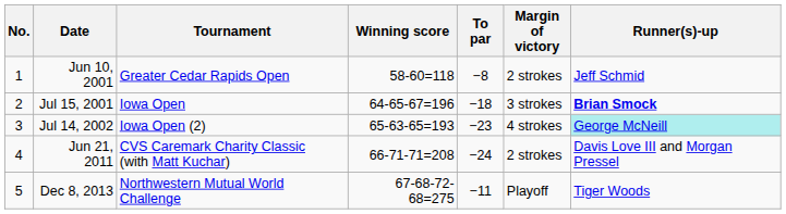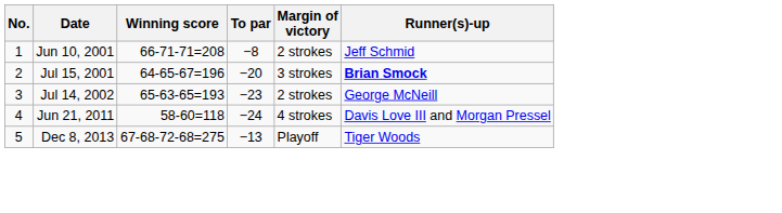 <table class="wikitable" style="font-size:95%;">
 <tr>
 <th>No.</th>
 <th>Date</th>
-<th>Tournament</th>
 <th>Winning score</th>
 <th>To par</th>
 <th>Margin of<br>victory</th>
 <th>Runner(s)-up</th>
 </tr>
 <tr>
 <td align=center>1</td>
 <td align=right>Jun 10, 2001</td>
-<td><a href='#'>Greater Cedar Rapids Open</a></td>
-<td align=right>58-60=118</td>
+<td align=right>66-71-71=208</td>
 <td align=center>−8</td>
 <td>2 strokes</td>
 <td> <a href='#'>Jeff Schmid</a></td>
 </tr>
 <tr>
 <td align=center>2</td>
 <td align=right>Jul 15, 2001</td>
-<td><a href='#'>Iowa Open</a></td>
 <td align=right>64-65-67=196</td>
-<td align=center>−18</td>
+<td align=center>−20</td>
 <td>3 strokes</td>
 <td><strong> <a href='#'>Brian Smock</a></strong></td>
 </tr>
 <tr>
 <td align=center>3</td>
 <td align=right>Jul 14, 2002</td>
-<td><a href='#'>Iowa Open</a> (2)</td>
 <td align=right>65-63-65=193</td>
 <td align=center>−23</td>
-<td>4 strokes</td>
-<td style="background: paleturquoise;"> <a href='#'>George McNeill</a></td>
+<td>2 strokes</td>
+<td> <a href='#'>George McNeill</a></td>
 </tr>
 <tr>
 <td align=center>4</td>
 <td align=right>Jun 21, 2011</td>
-<td><a href='#'>CVS Caremark Charity Classic</a><br>(with  <a href='#'>Matt Kuchar</a>)</td>
-<td align=right>66-71-71=208</td>
+<td align=right>58-60=118</td>
 <td align=center>−24</td>
-<td>2 strokes</td>
+<td>4 strokes</td>
 <td> <a href='#'>Davis Love III</a> and  <a href='#'>Morgan Pressel</a></td>
 </tr>
 <tr>
 <td align=center>5</td>
 <td align=right>Dec 8, 2013</td>
-<td><a href='#'>Northwestern Mutual World Challenge</a></td>
 <td align=right>67-68-72-68=275</td>
-<td align=center>−11</td>
+<td align=center>−13</td>
 <td>Playoff</td>
 <td> <a href='#'>Tiger Woods</a></td>
 </tr>
 </table>
